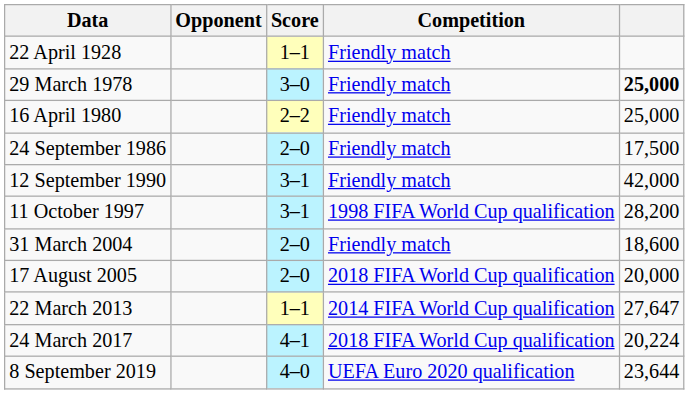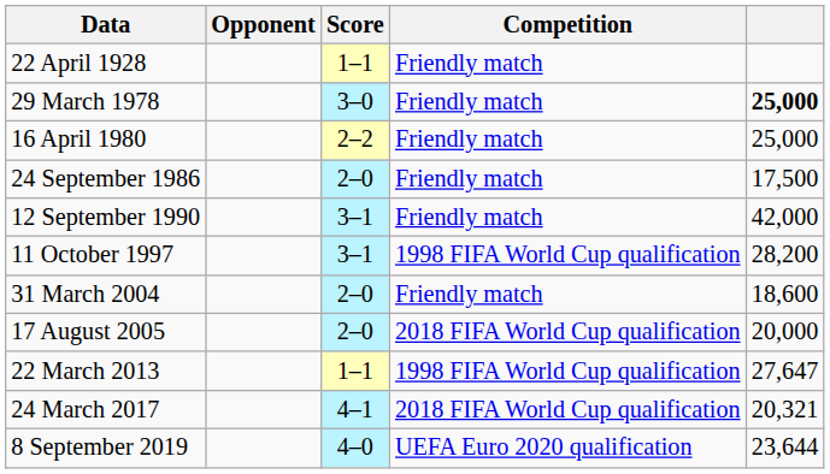 <table class="wikitable">
 <tr>
 <th>Data</th>
 <th>Opponent</th>
 <th>Score</th>
 <th>Competition</th>
 <th></th>
 </tr>
 <tr>
 <td>22 April 1928</td>
 <td></td>
 <td style="text-align:center; background:#ffb;">1–1</td>
 <td><a href='#'>Friendly match</a></td>
 <td></td>
 </tr>
 <tr>
 <td>29 March 1978</td>
 <td></td>
 <td style="text-align:center; background:#bbf3ff;">3–0</td>
 <td><a href='#'>Friendly match</a></td>
 <td align=center><strong>25,000</strong></td>
 </tr>
 <tr>
 <td>16 April 1980</td>
 <td></td>
 <td style="text-align:center; background:#ffb;">2–2</td>
 <td><a href='#'>Friendly match</a></td>
 <td align=center>25,000</td>
 </tr>
 <tr>
 <td>24 September 1986</td>
 <td></td>
 <td style="text-align:center; background:#bbf3ff;">2–0</td>
 <td><a href='#'>Friendly match</a></td>
 <td align=center>17,500</td>
 </tr>
 <tr>
 <td>12 September 1990</td>
 <td></td>
 <td style="text-align:center; background:#bbf3ff;">3–1</td>
 <td><a href='#'>Friendly match</a></td>
 <td align=center>42,000</td>
 </tr>
 <tr>
 <td>11 October 1997</td>
 <td></td>
 <td style="text-align:center; background:#bbf3ff;">3–1</td>
 <td><a href='#'>1998 FIFA World Cup qualification</a></td>
 <td align=center>28,200</td>
 </tr>
 <tr>
 <td>31 March 2004</td>
 <td></td>
 <td style="text-align:center; background:#bbf3ff;">2–0</td>
 <td><a href='#'>Friendly match</a></td>
 <td align=center>18,600</td>
 </tr>
 <tr>
 <td>17 August 2005</td>
 <td></td>
 <td style="text-align:center; background:#bbf3ff;">2–0</td>
 <td><a href='#'>2018 FIFA World Cup qualification</a></td>
 <td align=center>20,000</td>
 </tr>
 <tr>
 <td>22 March 2013</td>
 <td></td>
 <td style="text-align:center; background:#ffb;">1–1</td>
-<td><a href='#'>2014 FIFA World Cup qualification</a></td>
+<td><a href='#'>1998 FIFA World Cup qualification</a></td>
 <td align=center>27,647</td>
 </tr>
 <tr>
 <td>24 March 2017</td>
 <td></td>
 <td style="text-align:center; background:#bbf3ff;">4–1</td>
 <td><a href='#'>2018 FIFA World Cup qualification</a></td>
-<td align=center>20,224</td>
+<td align=center>20,321</td>
 </tr>
 <tr>
 <td>8 September 2019</td>
 <td></td>
 <td style="text-align:center; background:#bbf3ff;">4–0</td>
 <td><a href='#'>UEFA Euro 2020 qualification</a></td>
 <td align=center>23,644</td>
 </tr>
 </table>
